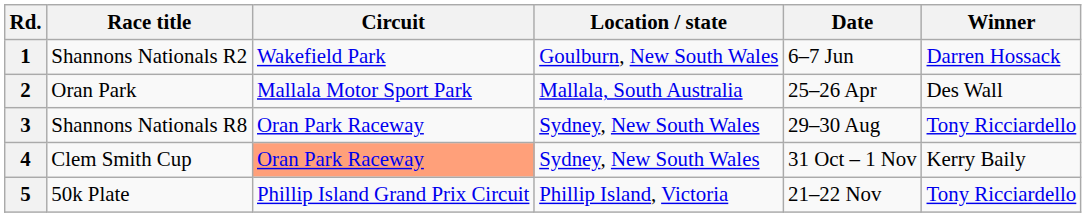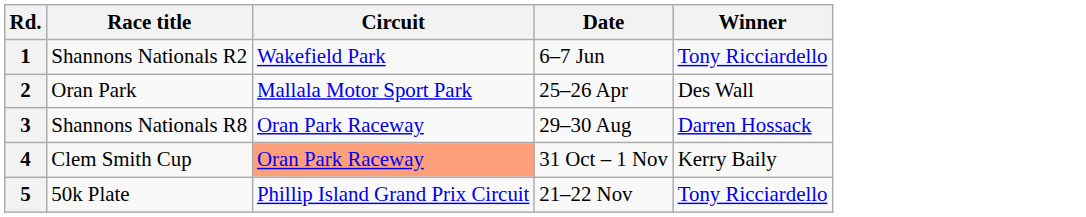 <table class="wikitable" style="font-size: 90%">
 <tr>
 <th>Rd.</th>
 <th>Race title</th>
 <th>Circuit</th>
-<th>Location / state</th>
 <th>Date</th>
 <th>Winner</th>
 </tr>
 <tr>
 <th>1</th>
 <td> Shannons Nationals R2</td>
 <td><a href='#'>Wakefield Park</a></td>
-<td><a href='#'>Goulburn</a>, <a href='#'>New South Wales</a></td>
 <td>6–7 Jun</td>
-<td><a href='#'>Darren Hossack</a></td>
+<td><a href='#'>Tony Ricciardello</a></td>
 </tr>
 <tr>
 <th>2</th>
 <td> Oran Park</td>
 <td><a href='#'>Mallala Motor Sport Park</a></td>
-<td><a href='#'>Mallala, South Australia</a></td>
 <td>25–26 Apr</td>
 <td>Des Wall</td>
 </tr>
 <tr>
 <th>3</th>
 <td> Shannons Nationals R8</td>
 <td><a href='#'>Oran Park Raceway</a></td>
-<td><a href='#'>Sydney</a>, <a href='#'>New South Wales</a></td>
 <td>29–30 Aug</td>
-<td><a href='#'>Tony Ricciardello</a></td>
+<td><a href='#'>Darren Hossack</a></td>
 </tr>
 <tr>
 <th>4</th>
 <td> Clem Smith Cup</td>
 <td style="background: lightsalmon;"><a href='#'>Oran Park Raceway</a></td>
-<td><a href='#'>Sydney</a>, <a href='#'>New South Wales</a></td>
 <td>31 Oct – 1 Nov</td>
 <td>Kerry Baily</td>
 </tr>
 <tr>
 <th>5</th>
 <td> 50k Plate</td>
 <td><a href='#'>Phillip Island Grand Prix Circuit</a></td>
-<td><a href='#'>Phillip Island</a>, <a href='#'>Victoria</a></td>
 <td>21–22 Nov</td>
 <td><a href='#'>Tony Ricciardello</a></td>
 </tr>
 </table>
